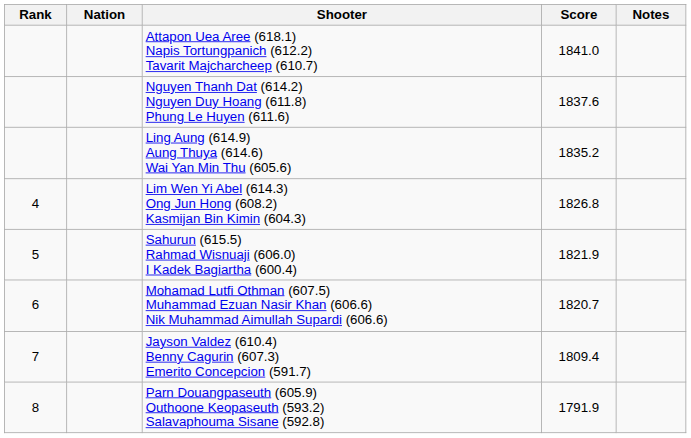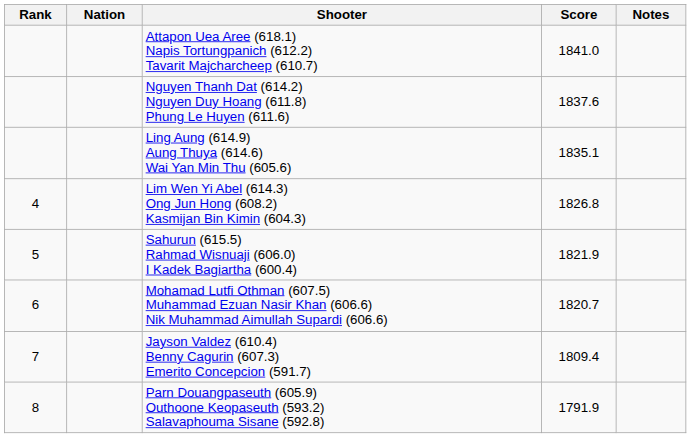 <table class="wikitable sortable" style="text-align:center" width=65%>
 <tr>
 <th>Rank</th>
 <th>Nation</th>
 <th>Shooter</th>
 <th>Score</th>
 <th>Notes</th>
 </tr>
 <tr>
 <td></td>
 <td align=left></td>
 <td align=left><a href='#'>Attapon Uea Aree</a> (618.1) <br><a href='#'>Napis Tortungpanich</a> (612.2) <br><a href='#'>Tavarit Majcharcheep</a> (610.7)</td>
 <td>1841.0</td>
 <td></td>
 </tr>
 <tr>
 <td></td>
 <td align=left></td>
 <td align=left><a href='#'>Nguyen Thanh Dat</a> (614.2) <br><a href='#'>Nguyen Duy Hoang</a> (611.8) <br><a href='#'>Phung Le Huyen</a> (611.6)</td>
 <td>1837.6</td>
 <td></td>
 </tr>
 <tr>
 <td></td>
 <td align=left></td>
 <td align=left><a href='#'>Ling Aung</a> (614.9) <br><a href='#'>Aung Thuya</a> (614.6) <br><a href='#'>Wai Yan Min Thu</a> (605.6)</td>
-<td>1835.2</td>
+<td>1835.1</td>
 <td></td>
 </tr>
 <tr>
 <td>4</td>
 <td align=left></td>
 <td align=left><a href='#'>Lim Wen Yi Abel</a> (614.3) <br><a href='#'>Ong Jun Hong</a> (608.2) <br><a href='#'>Kasmijan Bin Kimin</a> (604.3)</td>
 <td>1826.8</td>
 <td></td>
 </tr>
 <tr>
 <td>5</td>
 <td align=left></td>
 <td align=left><a href='#'>Sahurun</a> (615.5) <br><a href='#'>Rahmad Wisnuaji</a> (606.0) <br><a href='#'>I Kadek Bagiartha</a> (600.4)</td>
 <td>1821.9</td>
 <td></td>
 </tr>
 <tr>
 <td>6</td>
 <td align=left></td>
 <td align=left><a href='#'>Mohamad Lutfi Othman</a> (607.5) <br><a href='#'>Muhammad Ezuan Nasir Khan</a> (606.6) <br><a href='#'>Nik Muhammad Aimullah Supardi</a> (606.6)</td>
 <td>1820.7</td>
 <td></td>
 </tr>
 <tr>
 <td>7</td>
 <td align=left></td>
 <td align=left><a href='#'>Jayson Valdez</a> (610.4) <br><a href='#'>Benny Cagurin</a> (607.3) <br><a href='#'>Emerito Concepcion</a> (591.7)</td>
 <td>1809.4</td>
 <td></td>
 </tr>
 <tr>
 <td>8</td>
 <td align=left></td>
 <td align=left><a href='#'>Parn Douangpaseuth</a> (605.9) <br><a href='#'>Outhoone Keopaseuth</a> (593.2) <br><a href='#'>Salavaphouma Sisane</a> (592.8)</td>
 <td>1791.9</td>
 <td></td>
 </tr>
 </table>
